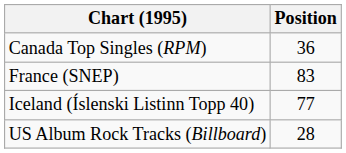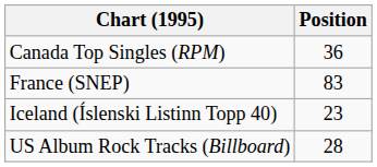 <table class="wikitable sortable">
 <tr>
 <th>Chart (1995)</th>
 <th>Position</th>
 </tr>
 <tr>
 <td>Canada Top Singles (<em>RPM</em>)</td>
 <td align="center">36</td>
 </tr>
 <tr>
 <td>France (SNEP)</td>
 <td align="center">83</td>
 </tr>
 <tr>
 <td>Iceland (Íslenski Listinn Topp 40)</td>
-<td align="center">77</td>
+<td align="center">23</td>
 </tr>
 <tr>
 <td>US Album Rock Tracks (<em>Billboard</em>)</td>
 <td align="center">28</td>
 </tr>
 </table>
